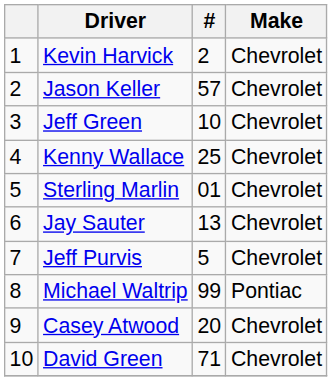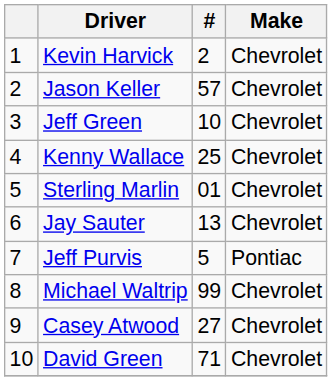 <table class="wikitable sortable">
 <tr>
 <th></th>
 <th>Driver</th>
 <th>#</th>
 <th>Make</th>
 </tr>
 <tr>
 <td>1</td>
 <td><a href='#'>Kevin Harvick</a></td>
 <td>2</td>
 <td>Chevrolet</td>
 </tr>
 <tr>
 <td>2</td>
 <td><a href='#'>Jason Keller</a></td>
 <td>57</td>
 <td>Chevrolet</td>
 </tr>
 <tr>
 <td>3</td>
 <td><a href='#'>Jeff Green</a></td>
 <td>10</td>
 <td>Chevrolet</td>
 </tr>
 <tr>
 <td>4</td>
 <td><a href='#'>Kenny Wallace</a></td>
 <td>25</td>
 <td>Chevrolet</td>
 </tr>
 <tr>
 <td>5</td>
 <td><a href='#'>Sterling Marlin</a></td>
 <td>01</td>
 <td>Chevrolet</td>
 </tr>
 <tr>
 <td>6</td>
 <td><a href='#'>Jay Sauter</a></td>
 <td>13</td>
 <td>Chevrolet</td>
 </tr>
 <tr>
 <td>7</td>
 <td><a href='#'>Jeff Purvis</a></td>
 <td>5</td>
-<td>Chevrolet</td>
+<td>Pontiac</td>
 </tr>
 <tr>
 <td>8</td>
 <td><a href='#'>Michael Waltrip</a></td>
 <td>99</td>
-<td>Pontiac</td>
+<td>Chevrolet</td>
 </tr>
 <tr>
 <td>9</td>
 <td><a href='#'>Casey Atwood</a></td>
-<td>20</td>
+<td>27</td>
 <td>Chevrolet</td>
 </tr>
 <tr>
 <td>10</td>
 <td><a href='#'>David Green</a></td>
 <td>71</td>
 <td>Chevrolet</td>
 </tr>
 <tr>
 </tr>
 </table>
